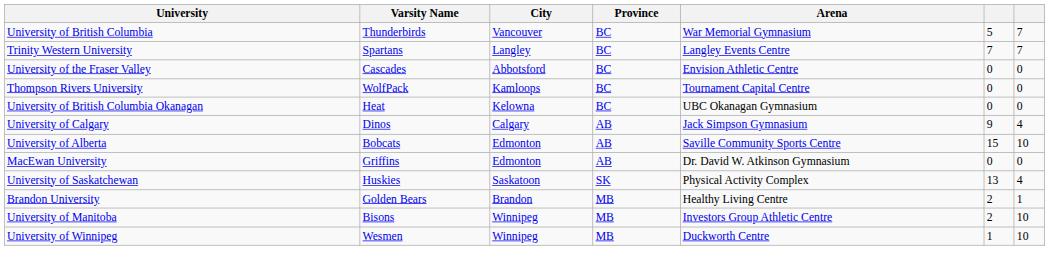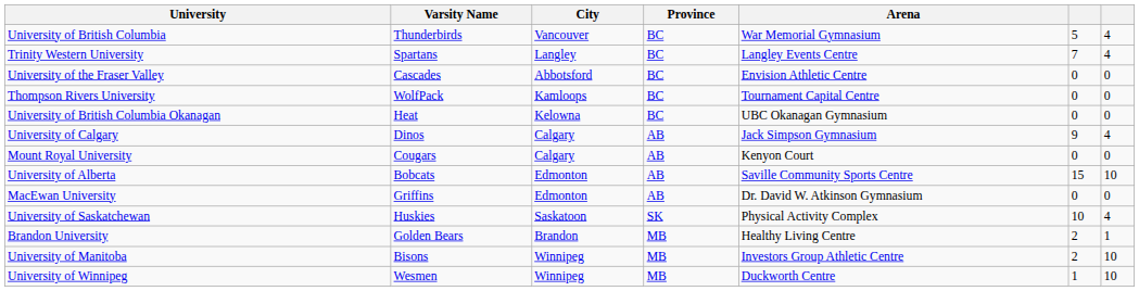 <table class="wikitable" width="90%">
 <tr>
 <th>University</th>
 <th>Varsity Name</th>
 <th>City</th>
 <th>Province</th>
 <th>Arena</th>
 <th></th>
 <th></th>
 </tr>
 <tr>
 <td><a href='#'>University of British Columbia</a></td>
 <td><a href='#'>Thunderbirds</a></td>
 <td><a href='#'>Vancouver</a></td>
 <td><a href='#'>BC</a></td>
 <td><a href='#'>War Memorial Gymnasium</a></td>
 <td>5</td>
-<td>7</td>
+<td>4</td>
 </tr>
 <tr>
 <td><a href='#'>Trinity Western University</a></td>
 <td><a href='#'>Spartans</a></td>
 <td><a href='#'>Langley</a></td>
 <td><a href='#'>BC</a></td>
 <td><a href='#'>Langley Events Centre</a></td>
 <td>7</td>
-<td>7</td>
+<td>4</td>
 </tr>
 <tr>
 <td><a href='#'>University of the Fraser Valley</a></td>
 <td><a href='#'>Cascades</a></td>
 <td><a href='#'>Abbotsford</a></td>
 <td><a href='#'>BC</a></td>
 <td><a href='#'>Envision Athletic Centre</a></td>
 <td>0</td>
 <td>0 </td>
 </tr>
 <tr>
 <td><a href='#'>Thompson Rivers University</a></td>
 <td><a href='#'>WolfPack</a></td>
 <td><a href='#'>Kamloops</a></td>
 <td><a href='#'>BC</a></td>
 <td><a href='#'>Tournament Capital Centre</a></td>
 <td>0</td>
 <td>0</td>
 </tr>
 <tr>
 <td><a href='#'>University of British Columbia Okanagan</a></td>
 <td><a href='#'>Heat</a></td>
 <td><a href='#'>Kelowna</a></td>
 <td><a href='#'>BC</a></td>
 <td>UBC Okanagan Gymnasium</td>
 <td>0</td>
 <td>0</td>
 </tr>
 <tr>
 <td><a href='#'>University of Calgary</a></td>
 <td><a href='#'>Dinos</a></td>
 <td><a href='#'>Calgary</a></td>
 <td><a href='#'>AB</a></td>
 <td><a href='#'>Jack Simpson Gymnasium</a></td>
 <td>9</td>
 <td>4</td>
 </tr>
 <tr>
+<td><a href='#'>Mount Royal University</a></td>
+<td><a href='#'>Cougars</a></td>
+<td><a href='#'>Calgary</a></td>
+<td><a href='#'>AB</a></td>
+<td>Kenyon Court</td>
+<td>0</td>
+<td>0</td>
+</tr>
+<tr>
 <td><a href='#'>University of Alberta</a></td>
 <td><a href='#'>Bobcats</a></td>
 <td><a href='#'>Edmonton</a></td>
 <td><a href='#'>AB</a></td>
 <td><a href='#'>Saville Community Sports Centre</a></td>
 <td>15</td>
 <td>10</td>
 </tr>
 <tr>
 <td><a href='#'>MacEwan University</a></td>
 <td><a href='#'>Griffins</a></td>
 <td><a href='#'>Edmonton</a></td>
 <td><a href='#'>AB</a></td>
 <td>Dr. David W. Atkinson Gymnasium</td>
 <td>0</td>
 <td>0</td>
 </tr>
 <tr>
 <td><a href='#'>University of Saskatchewan</a></td>
 <td><a href='#'>Huskies</a></td>
 <td><a href='#'>Saskatoon</a></td>
 <td><a href='#'>SK</a></td>
 <td>Physical Activity Complex</td>
-<td>13</td>
+<td>10</td>
 <td>4</td>
 </tr>
 <tr>
 <td><a href='#'>Brandon University</a></td>
 <td><a href='#'>Golden Bears</a></td>
 <td><a href='#'>Brandon</a></td>
 <td><a href='#'>MB</a></td>
 <td>Healthy Living Centre</td>
 <td>2</td>
 <td>1 </td>
 </tr>
 <tr>
 <td><a href='#'>University of Manitoba</a></td>
 <td><a href='#'>Bisons</a></td>
 <td><a href='#'>Winnipeg</a></td>
 <td><a href='#'>MB</a></td>
 <td><a href='#'>Investors Group Athletic Centre</a></td>
 <td>2</td>
 <td>10</td>
 </tr>
 <tr>
 <td><a href='#'>University of Winnipeg</a></td>
 <td><a href='#'>Wesmen</a></td>
 <td><a href='#'>Winnipeg</a></td>
 <td><a href='#'>MB</a></td>
 <td><a href='#'>Duckworth Centre</a></td>
 <td>1</td>
 <td>10</td>
 </tr>
 </table>
